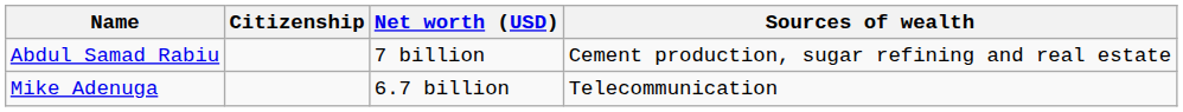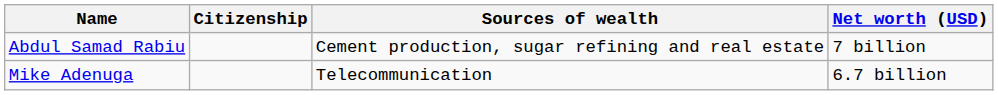 <table class="wikitable">
 <tr>
 <th>Name</th>
 <th>Citizenship</th>
+<th>Sources of wealth</th>
 <th><a href='#'>Net worth</a> (<a href='#'>USD</a>)</th>
-<th>Sources of wealth</th>
 </tr>
 <tr>
 <td><a href='#'>Abdul Samad Rabiu</a></td>
 <td></td>
+<td>Cement production, sugar refining and real estate</td>
 <td>7 billion</td>
-<td>Cement production, sugar refining and real estate</td>
 </tr>
 <tr>
 <td><a href='#'>Mike Adenuga</a></td>
 <td></td>
+<td>Telecommunication</td>
 <td>6.7 billion</td>
-<td>Telecommunication</td>
 </tr>
 </table>
